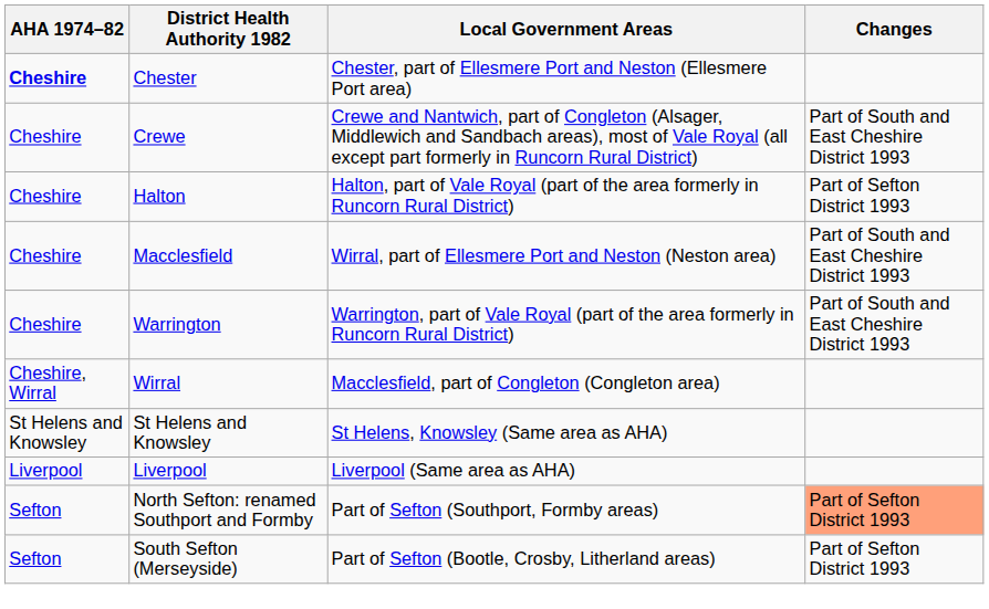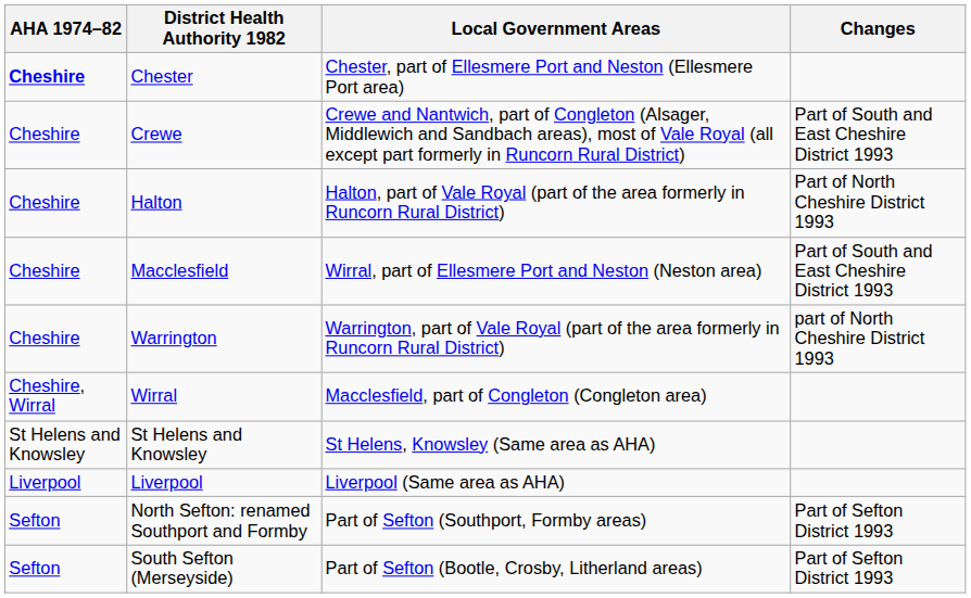 <table class="wikitable">
 <tr>
 <th>AHA 1974–82</th>
 <th>District Health Authority 1982</th>
 <th>Local Government Areas</th>
 <th>Changes</th>
 </tr>
 <tr>
 <td><strong><a href='#'>Cheshire</a></strong></td>
 <td><a href='#'>Chester</a></td>
 <td><a href='#'>Chester</a>, part of <a href='#'>Ellesmere Port and Neston</a> (Ellesmere Port area)</td>
 <td></td>
 </tr>
 <tr>
 <td><a href='#'>Cheshire</a></td>
 <td><a href='#'>Crewe</a></td>
 <td><a href='#'>Crewe and Nantwich</a>, part of <a href='#'>Congleton</a> (Alsager, Middlewich and Sandbach areas), most of <a href='#'>Vale Royal</a> (all except part formerly in <a href='#'>Runcorn Rural District</a>)</td>
 <td>Part of South and East Cheshire District 1993</td>
 </tr>
 <tr>
 <td><a href='#'>Cheshire</a></td>
 <td><a href='#'>Halton</a></td>
 <td><a href='#'>Halton</a>, part of <a href='#'>Vale Royal</a> (part of the area formerly in <a href='#'>Runcorn Rural District</a>)</td>
-<td>Part of Sefton District 1993</td>
+<td>Part of North Cheshire District 1993</td>
 </tr>
 <tr>
 <td><a href='#'>Cheshire</a></td>
 <td><a href='#'>Macclesfield</a></td>
 <td><a href='#'>Wirral</a>, part of <a href='#'>Ellesmere Port and Neston</a> (Neston area)</td>
 <td>Part of South and East Cheshire District 1993</td>
 </tr>
 <tr>
 <td><a href='#'>Cheshire</a></td>
 <td><a href='#'>Warrington</a></td>
 <td><a href='#'>Warrington</a>, part of <a href='#'>Vale Royal</a> (part of the area formerly in <a href='#'>Runcorn Rural District</a>)</td>
-<td>Part of South and East Cheshire District 1993</td>
+<td>part of North Cheshire District 1993</td>
 </tr>
 <tr>
 <td><a href='#'>Cheshire</a>, <a href='#'>Wirral</a></td>
 <td><a href='#'>Wirral</a></td>
 <td><a href='#'>Macclesfield</a>, part of <a href='#'>Congleton</a> (Congleton area)</td>
 <td></td>
 </tr>
 <tr>
 <td>St Helens and Knowsley</td>
 <td>St Helens and Knowsley</td>
 <td><a href='#'>St Helens</a>, <a href='#'>Knowsley</a> (Same area as AHA)</td>
 <td></td>
 </tr>
 <tr>
 <td><a href='#'>Liverpool</a></td>
 <td><a href='#'>Liverpool</a></td>
 <td><a href='#'>Liverpool</a> (Same area as AHA)</td>
 <td></td>
 </tr>
 <tr>
 <td><a href='#'>Sefton</a></td>
 <td>North Sefton: renamed Southport and Formby</td>
 <td>Part of <a href='#'>Sefton</a> (Southport, Formby areas)</td>
-<td style="background: lightsalmon;">Part of Sefton District 1993</td>
+<td>Part of Sefton District 1993</td>
 </tr>
 <tr>
 <td><a href='#'>Sefton</a></td>
 <td>South Sefton (Merseyside)</td>
 <td>Part of <a href='#'>Sefton</a> (Bootle, Crosby, Litherland areas)</td>
 <td>Part of Sefton District 1993</td>
 </tr>
 </table>
